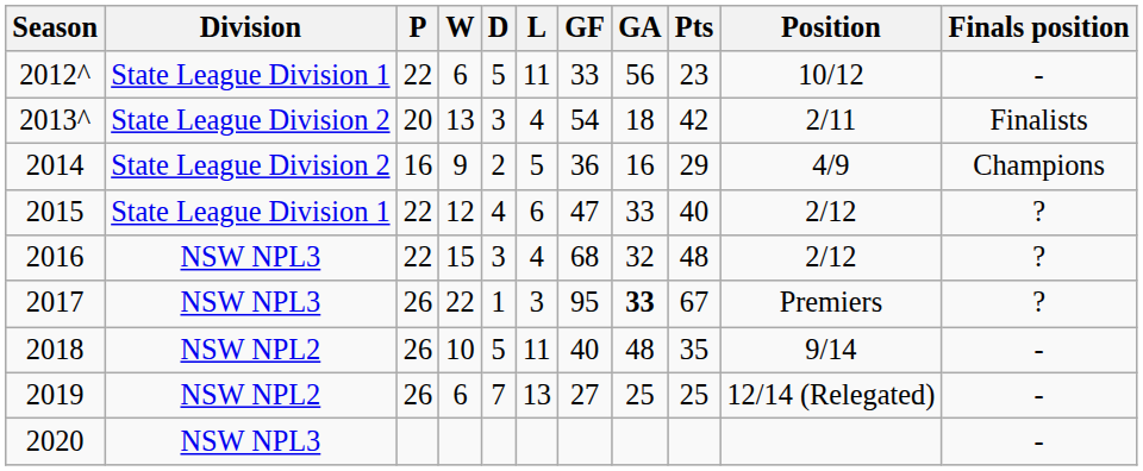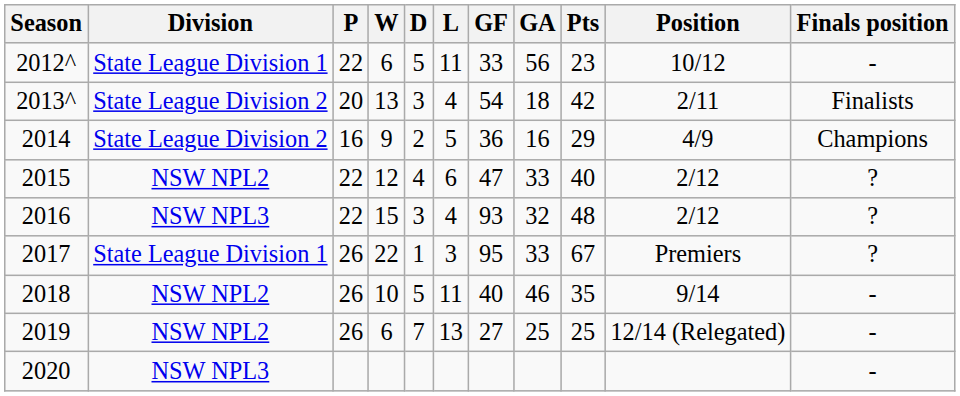 <table class="wikitable" style=text-align:center; width:80%;>
 <tr>
 <th>Season</th>
 <th>Division</th>
 <th>P</th>
 <th>W</th>
 <th>D</th>
 <th>L</th>
 <th>GF</th>
 <th>GA</th>
 <th>Pts</th>
 <th>Position</th>
 <th>Finals position</th>
 </tr>
 <tr>
 <td>2012^</td>
 <td><a href='#'>State League Division 1</a></td>
 <td>22</td>
 <td>6</td>
 <td>5</td>
 <td>11</td>
 <td>33</td>
 <td>56</td>
 <td>23</td>
 <td>10/12</td>
 <td>-</td>
 </tr>
 <tr>
 <td>2013^</td>
 <td><a href='#'>State League Division 2</a></td>
 <td>20</td>
 <td>13</td>
 <td>3</td>
 <td>4</td>
 <td>54</td>
 <td>18</td>
 <td>42</td>
 <td>2/11</td>
 <td>Finalists</td>
 </tr>
 <tr>
 <td>2014</td>
 <td><a href='#'>State League Division 2</a></td>
 <td>16</td>
 <td>9</td>
 <td>2</td>
 <td>5</td>
 <td>36</td>
 <td>16</td>
 <td>29</td>
 <td>4/9</td>
 <td>Champions</td>
 </tr>
 <tr>
 <td>2015</td>
-<td><a href='#'>State League Division 1</a></td>
+<td><a href='#'>NSW NPL2</a></td>
 <td>22</td>
 <td>12</td>
 <td>4</td>
 <td>6</td>
 <td>47</td>
 <td>33</td>
 <td>40</td>
 <td>2/12</td>
 <td>?</td>
 </tr>
 <tr>
 <td>2016</td>
 <td><a href='#'>NSW NPL3</a></td>
 <td>22</td>
 <td>15</td>
 <td>3</td>
 <td>4</td>
-<td>68</td>
+<td>93</td>
 <td>32</td>
 <td>48</td>
 <td>2/12</td>
 <td>?</td>
 </tr>
 <tr>
 <td>2017</td>
-<td><a href='#'>NSW NPL3</a></td>
+<td><a href='#'>State League Division 1</a></td>
 <td>26</td>
 <td>22</td>
 <td>1</td>
 <td>3</td>
 <td>95</td>
-<td><strong>33</strong></td>
+<td>33</td>
 <td>67</td>
 <td>Premiers</td>
 <td>?</td>
 </tr>
 <tr>
 <td>2018</td>
 <td><a href='#'>NSW NPL2</a></td>
 <td>26</td>
 <td>10</td>
 <td>5</td>
 <td>11</td>
 <td>40</td>
-<td>48</td>
+<td>46</td>
 <td>35</td>
 <td>9/14</td>
 <td>-</td>
 </tr>
 <tr>
 <td>2019</td>
 <td><a href='#'>NSW NPL2</a></td>
 <td>26</td>
 <td>6</td>
 <td>7</td>
 <td>13</td>
 <td>27</td>
 <td>25</td>
 <td>25</td>
 <td>12/14 (Relegated)</td>
 <td>-</td>
 </tr>
 <tr>
 <td>2020</td>
 <td><a href='#'>NSW NPL3</a></td>
 <td></td>
 <td></td>
 <td></td>
 <td></td>
 <td></td>
 <td></td>
 <td></td>
 <td></td>
 <td>-</td>
 </tr>
 </table>
